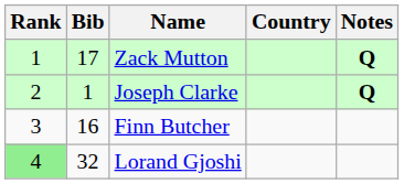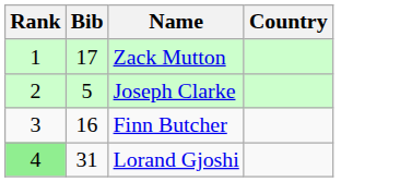 <table class="wikitable" style="text-align:center;">
 <tr>
 <th>Rank</th>
 <th>Bib</th>
 <th>Name</th>
 <th>Country</th>
-<th>Notes</th>
 </tr>
 <tr bgcolor=ccffcc>
 <td>1</td>
 <td>17</td>
 <td align=left><a href='#'>Zack Mutton</a></td>
 <td align=left></td>
-<td><strong>Q</strong></td>
 </tr>
 <tr bgcolor=ccffcc>
 <td>2</td>
-<td>1</td>
+<td>5</td>
 <td align=left><a href='#'>Joseph Clarke</a></td>
 <td align=left></td>
-<td><strong>Q</strong></td>
 </tr>
 <tr>
 <td>3</td>
 <td>16</td>
 <td align=left><a href='#'>Finn Butcher</a></td>
 <td align=left></td>
-<td></td>
 </tr>
 <tr>
 <td style="background: lightgreen;">4</td>
-<td>32</td>
+<td>31</td>
 <td align=left><a href='#'>Lorand Gjoshi</a></td>
 <td align=left></td>
-<td></td>
 </tr>
 </table>
